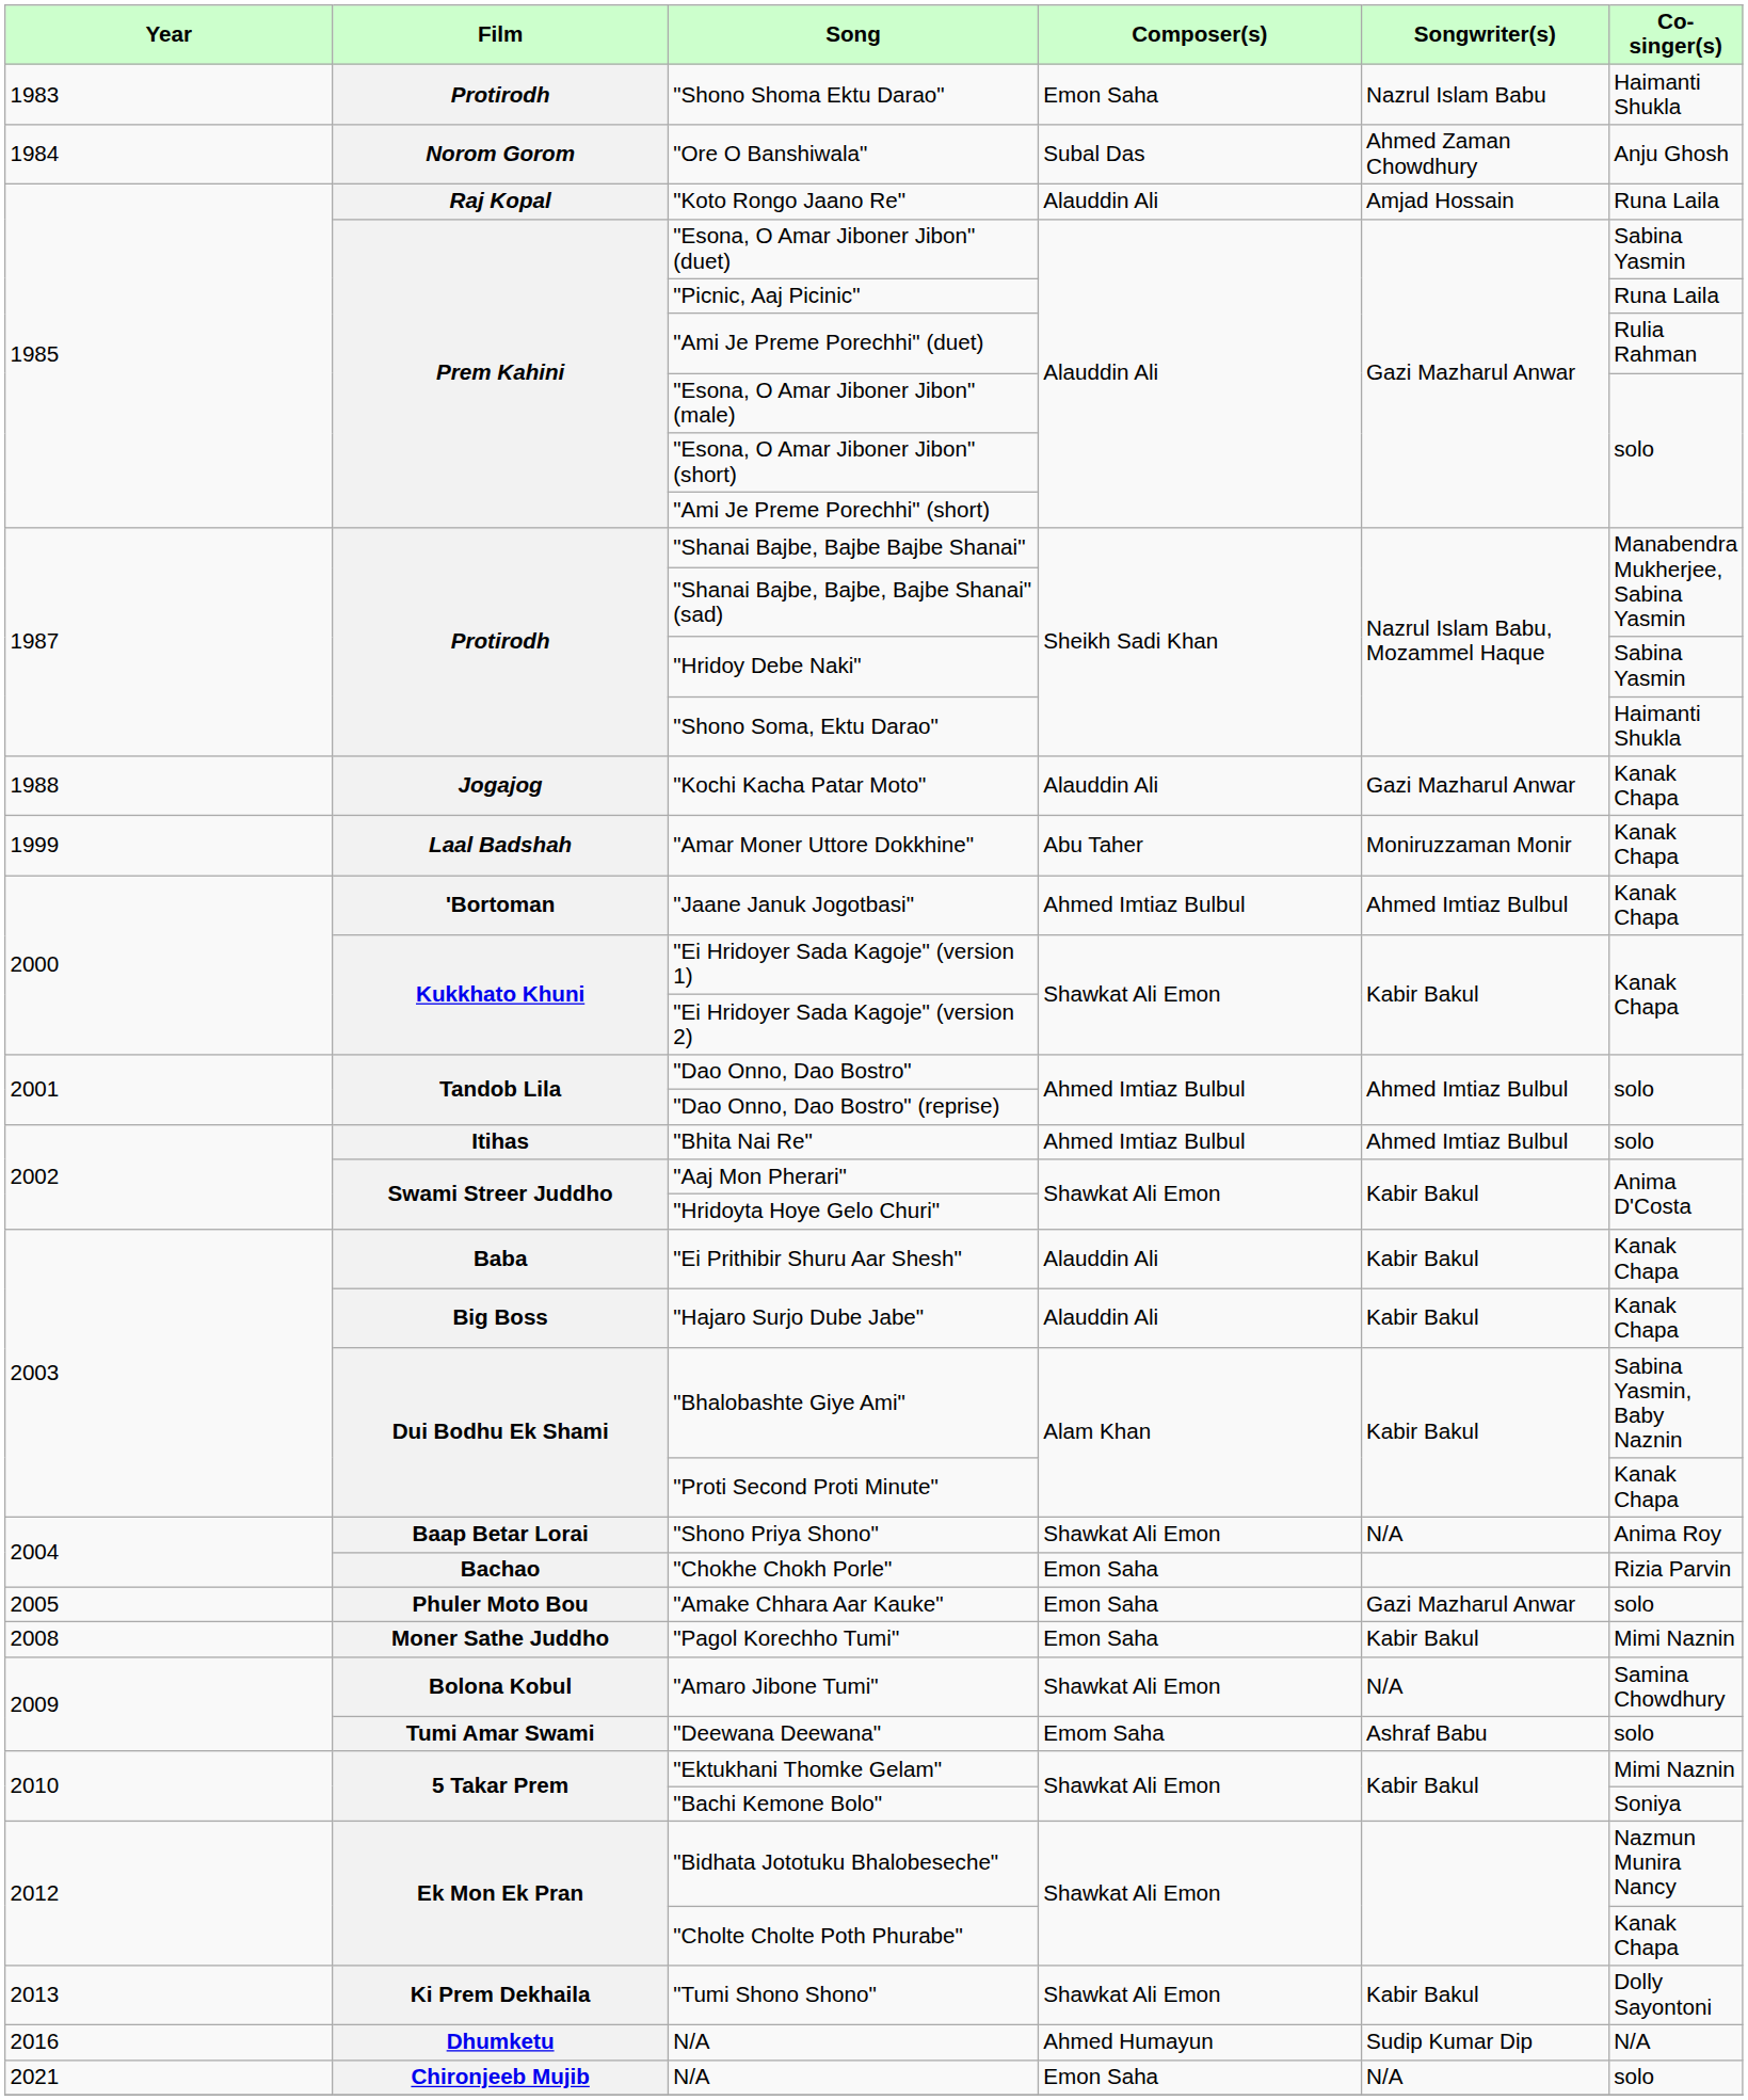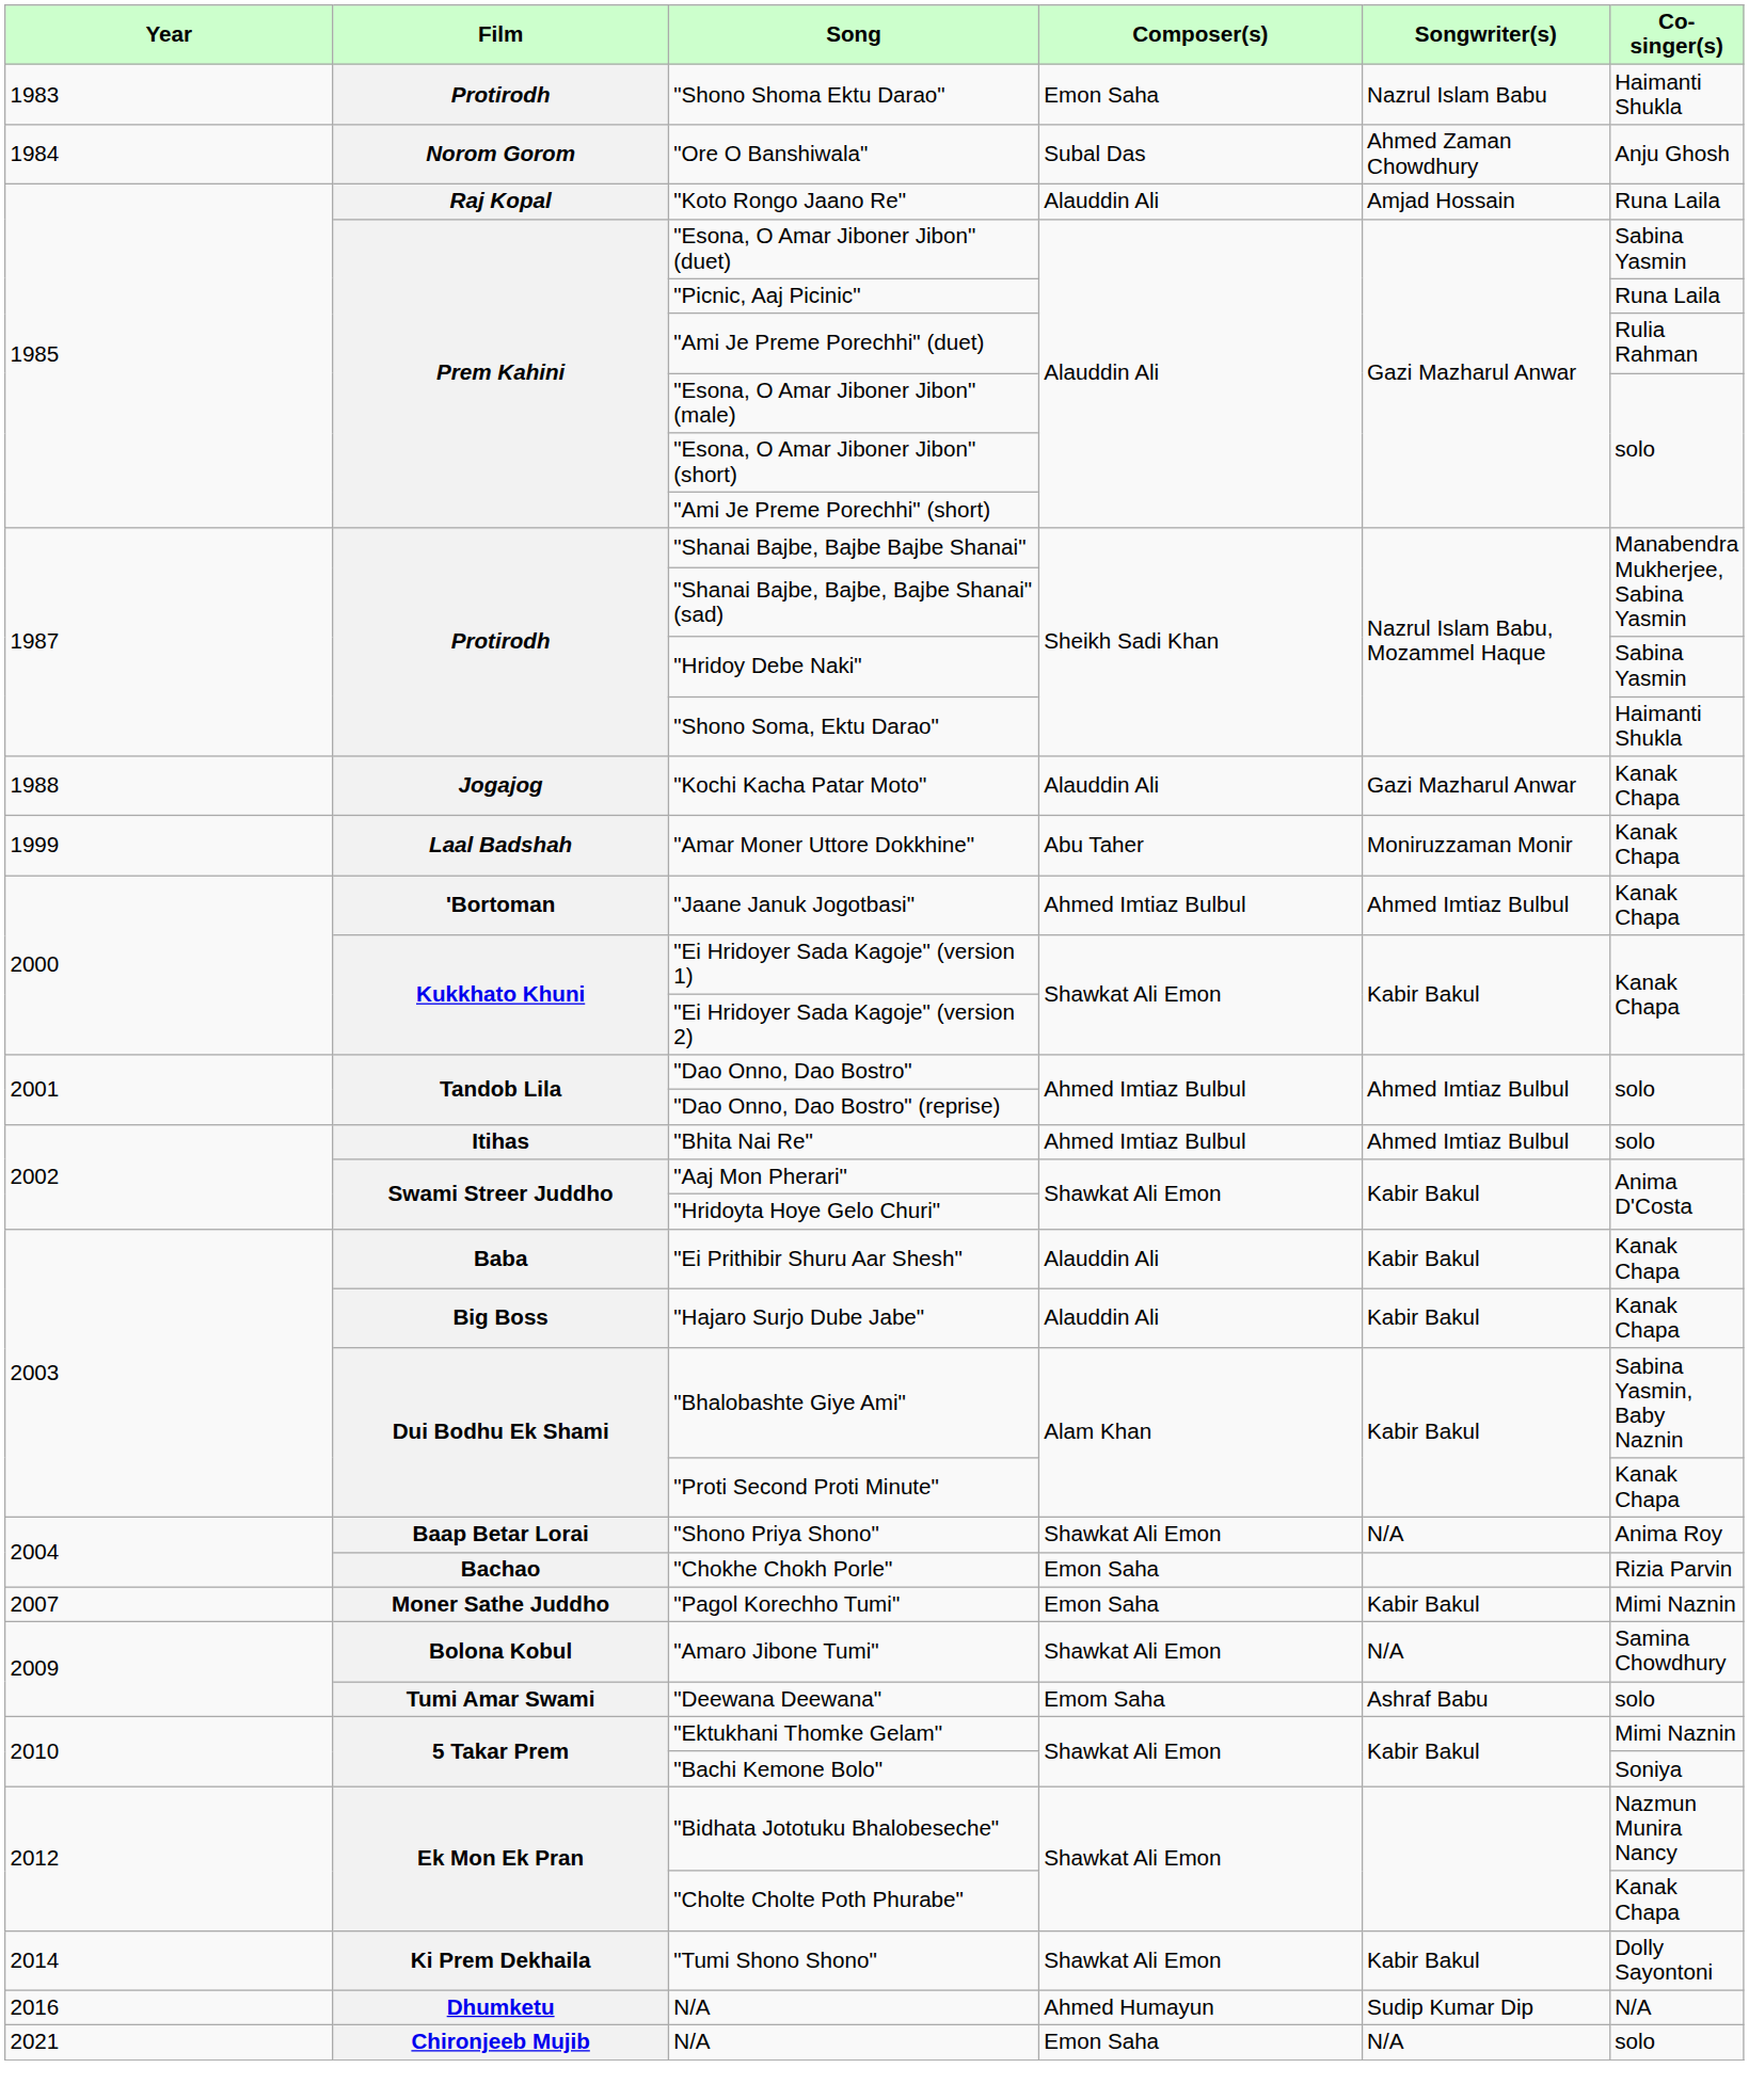 <table class="wikitable plainrowheaders" width="100%" textcolor:#000;">
 <tr style="background:#cfc; text-align:center;">
 <td scope="col" width=21%><strong>Year</strong></td>
 <td scope="col" width=21%><strong>Film</strong></td>
 <td scope="col" width=23%><strong>Song</strong></td>
 <td scope="col" width=20%><strong>Composer(s)</strong></td>
 <td scope="col" width=20%><strong>Songwriter(s)</strong></td>
 <td scope="col" width=20%><strong>Co-singer(s)</strong></td>
 </tr>
 <tr>
 <td>1983</td>
 <th rowspan=1><em>Protirodh</em></th>
 <td>"Shono Shoma Ektu Darao"</td>
 <td>Emon Saha</td>
 <td>Nazrul Islam Babu</td>
 <td>Haimanti Shukla</td>
 </tr>
 <tr>
 <td>1984</td>
 <th><em>Norom Gorom</em> </th>
 <td>"Ore O Banshiwala"</td>
 <td>Subal Das</td>
 <td>Ahmed Zaman Chowdhury</td>
 <td>Anju Ghosh</td>
 </tr>
 <tr>
 <td rowspan=7>1985</td>
 <th Rowspan=><em>Raj Kopal</em></th>
 <td>"Koto Rongo Jaano Re"</td>
 <td rowspan=>Alauddin Ali</td>
 <td rowspan=>Amjad Hossain</td>
 <td>Runa Laila</td>
 </tr>
 <tr>
 <th rowspan=6><em>Prem Kahini</em></th>
 <td>"Esona, O Amar Jiboner Jibon" (duet)</td>
 <td rowspan=6>Alauddin Ali</td>
 <td rowspan=6>Gazi Mazharul Anwar</td>
 <td>Sabina Yasmin</td>
 </tr>
 <tr>
 <td>"Picnic, Aaj Picinic"</td>
 <td>Runa Laila</td>
 </tr>
 <tr>
 <td>"Ami Je Preme Porechhi" (duet)</td>
 <td>Rulia Rahman</td>
 </tr>
 <tr>
 <td>"Esona, O Amar Jiboner Jibon" (male)</td>
 <td rowspan=3>solo</td>
 </tr>
 <tr>
 <td>"Esona, O Amar Jiboner Jibon" (short)</td>
 </tr>
 <tr>
 <td>"Ami Je Preme Porechhi" (short)</td>
 </tr>
 <tr>
 <td rowspan=4>1987</td>
 <th Rowspan=4><em>Protirodh</em></th>
 <td>"Shanai Bajbe, Bajbe Bajbe Shanai"</td>
 <td rowspan=4>Sheikh Sadi Khan</td>
 <td rowspan=4>Nazrul Islam Babu, Mozammel Haque</td>
 <td rowspan=2>Manabendra Mukherjee, Sabina Yasmin</td>
 </tr>
 <tr>
 <td>"Shanai Bajbe, Bajbe, Bajbe Shanai" (sad)</td>
 </tr>
 <tr>
 <td>"Hridoy Debe Naki"</td>
 <td>Sabina Yasmin</td>
 </tr>
 <tr>
 <td>"Shono Soma, Ektu Darao"</td>
 <td>Haimanti Shukla</td>
 </tr>
 <tr>
 <td>1988</td>
 <th><em>Jogajog</em></th>
 <td>"Kochi Kacha Patar Moto"</td>
 <td>Alauddin Ali</td>
 <td>Gazi Mazharul Anwar</td>
 <td>Kanak Chapa</td>
 </tr>
 <tr>
 <td>1999</td>
 <th><em>Laal Badshah</em></th>
 <td>"Amar Moner Uttore Dokkhine"</td>
 <td>Abu Taher</td>
 <td>Moniruzzaman Monir</td>
 <td>Kanak Chapa</td>
 </tr>
 <tr>
 <td rowspan=3>2000</td>
 <th rowspan=>'Bortoman<em></th>
 <td>"Jaane Januk Jogotbasi"</td>
 <td rowspan=>Ahmed Imtiaz Bulbul</td>
 <td rowspan=>Ahmed Imtiaz Bulbul</td>
 <td>Kanak Chapa</td>
 </tr>
 <tr>
 <th rowspan=2></em><a href='#'>Kukkhato Khuni</a><em></th>
 <td>"Ei Hridoyer Sada Kagoje" (version 1)</td>
 <td rowspan=2>Shawkat Ali Emon</td>
 <td rowspan=2>Kabir Bakul</td>
 <td rowspan=2>Kanak Chapa</td>
 </tr>
 <tr>
 <td>"Ei Hridoyer Sada Kagoje" (version 2)</td>
 </tr>
 <tr>
 <td rowspan=2>2001</td>
 <th Rowspan=2></em>Tandob Lila<em></th>
 <td>"Dao Onno, Dao Bostro"</td>
 <td rowspan=2>Ahmed Imtiaz Bulbul</td>
 <td rowspan=2>Ahmed Imtiaz Bulbul</td>
 <td rowspan=2>solo</td>
 </tr>
 <tr>
 <td>"Dao Onno, Dao Bostro" (reprise)</td>
 </tr>
 <tr>
 <td rowspan=3>2002</td>
 <th></em>Itihas<em></th>
 <td>"Bhita Nai Re"</td>
 <td>Ahmed Imtiaz Bulbul</td>
 <td>Ahmed Imtiaz Bulbul</td>
 <td>solo</td>
 </tr>
 <tr>
 <th Rowspan=2></em>Swami Streer Juddho<em></th>
 <td>"Aaj Mon Pherari"</td>
 <td rowspan=2>Shawkat Ali Emon</td>
 <td rowspan=2>Kabir Bakul</td>
 <td rowspan=2>Anima D'Costa</td>
 </tr>
 <tr>
 <td>"Hridoyta Hoye Gelo Churi"</td>
 </tr>
 <tr>
 <td rowspan=4>2003</td>
 <th Rowspan=></em>Baba<em></th>
 <td>"Ei Prithibir Shuru Aar Shesh"</td>
 <td rowspan=>Alauddin Ali</td>
 <td rowspan=>Kabir Bakul</td>
 <td>Kanak Chapa</td>
 </tr>
 <tr>
 <th></em>Big Boss<em></th>
 <td>"Hajaro Surjo Dube Jabe"</td>
 <td>Alauddin Ali</td>
 <td>Kabir Bakul</td>
 <td>Kanak Chapa</td>
 </tr>
 <tr>
 <th rowspan=2></em>Dui Bodhu Ek Shami<em></th>
 <td>"Bhalobashte Giye Ami"</td>
 <td rowspan=2>Alam Khan</td>
 <td rowspan=2>Kabir Bakul</td>
 <td>Sabina Yasmin, Baby Naznin</td>
 </tr>
 <tr>
 <td>"Proti Second Proti Minute"</td>
 <td>Kanak Chapa</td>
 </tr>
 <tr>
 <td rowspan=2>2004</td>
 <th></em>Baap Betar Lorai<em></th>
 <td>"Shono Priya Shono"</td>
 <td>Shawkat Ali Emon</td>
 <td>N/A</td>
 <td>Anima Roy</td>
 </tr>
 <tr>
 <th></em>Bachao<em></th>
 <td>"Chokhe Chokh Porle"</td>
 <td>Emon Saha</td>
 <td></td>
 <td>Rizia Parvin</td>
 </tr>
 <tr>
-<td>2005</td>
-<th></em>Phuler Moto Bou<em></th>
-<td>"Amake Chhara Aar Kauke"</td>
-<td>Emon Saha</td>
-<td>Gazi Mazharul Anwar</td>
-<td>solo</td>
-</tr>
-<tr>
-<td>2008</td>
+<td>2007</td>
 <th></em>Moner Sathe Juddho<em></th>
 <td>"Pagol Korechho Tumi"</td>
 <td>Emon Saha</td>
 <td>Kabir Bakul</td>
 <td>Mimi Naznin</td>
 </tr>
 <tr>
 <td rowspan=2>2009</td>
 <th></em>Bolona Kobul<em></th>
 <td>"Amaro Jibone Tumi"</td>
 <td>Shawkat Ali Emon</td>
 <td>N/A</td>
 <td>Samina Chowdhury</td>
 </tr>
 <tr>
 <th></em>Tumi Amar Swami<em></th>
 <td>"Deewana Deewana"</td>
 <td>Emom Saha</td>
 <td>Ashraf Babu</td>
 <td>solo</td>
 </tr>
 <tr>
 <td rowspan=2>2010</td>
 <th rowspan=2></em>5 Takar Prem<em></th>
 <td>"Ektukhani Thomke Gelam"</td>
 <td rowspan=2>Shawkat Ali Emon</td>
 <td rowspan=2>Kabir Bakul</td>
 <td>Mimi Naznin</td>
 </tr>
 <tr>
 <td>"Bachi Kemone Bolo"</td>
 <td>Soniya</td>
 </tr>
 <tr>
 <td rowspan=2>2012</td>
 <th rowspan=2></em>Ek Mon Ek Pran<em></th>
 <td>"Bidhata Jototuku Bhalobeseche"</td>
 <td Rowspan=2>Shawkat Ali Emon</td>
 <td Rowspan=2></td>
 <td>Nazmun Munira Nancy</td>
 </tr>
 <tr>
 <td>"Cholte Cholte Poth Phurabe"</td>
 <td>Kanak Chapa</td>
 </tr>
 <tr>
-<td>2013</td>
+<td>2014</td>
 <th></em>Ki Prem Dekhaila<em></th>
 <td>"Tumi Shono Shono"</td>
 <td>Shawkat Ali Emon</td>
 <td>Kabir Bakul</td>
 <td>Dolly Sayontoni</td>
 </tr>
 <tr>
 <td>2016</td>
 <th></em><a href='#'>Dhumketu</a><em></th>
 <td>N/A</td>
 <td>Ahmed Humayun</td>
 <td>Sudip Kumar Dip</td>
 <td>N/A</td>
 </tr>
 <tr>
 <td>2021</td>
 <th></em><a href='#'>Chironjeeb Mujib</a><em></th>
 <td>N/A</td>
 <td>Emon Saha</td>
 <td>N/A</td>
 <td>solo</td>
 </tr>
 <tr>
 </tr>
 </table>
